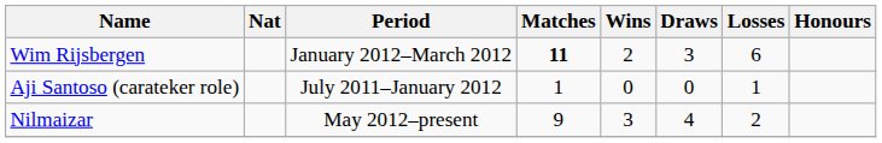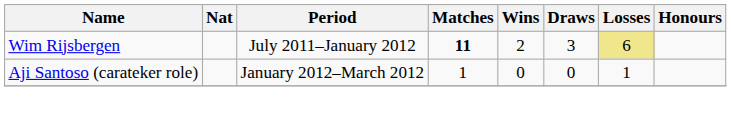 <table class="wikitable">
 <tr>
 <th>Name</th>
 <th>Nat</th>
 <th>Period</th>
 <th>Matches</th>
 <th>Wins</th>
 <th>Draws</th>
 <th>Losses</th>
 <th>Honours</th>
 </tr>
 <tr>
 <td><a href='#'>Wim Rijsbergen</a></td>
 <td align="center"></td>
-<td align="center">January 2012–March 2012</td>
+<td align="center">July 2011–January 2012</td>
 <td align="center"><strong>11</strong></td>
 <td align="center">2</td>
 <td align="center">3</td>
-<td align="center">6</td>
+<td align="center" style="background: khaki;">6</td>
 <td></td>
 </tr>
 <tr>
 <td><a href='#'>Aji Santoso</a> (carateker role)</td>
 <td align="center"></td>
-<td align="center">July 2011–January 2012</td>
+<td align="center">January 2012–March 2012</td>
 <td align="center">1</td>
 <td align="center">0</td>
 <td align="center">0</td>
 <td align="center">1</td>
 <td></td>
 </tr>
 <tr>
-<td><a href='#'>Nilmaizar</a></td>
-<td align="center"></td>
-<td align="center">May 2012–present</td>
-<td align="center">9</td>
-<td align="center">3</td>
-<td align="center">4</td>
-<td align="center">2</td>
-<td></td>
-</tr>
-<tr>
 </tr>
 </table>
